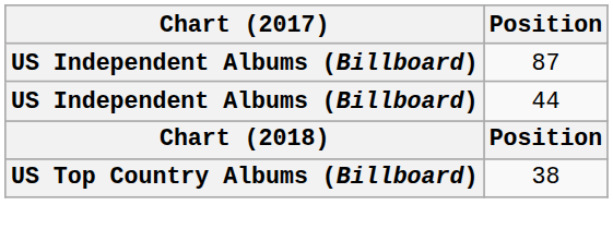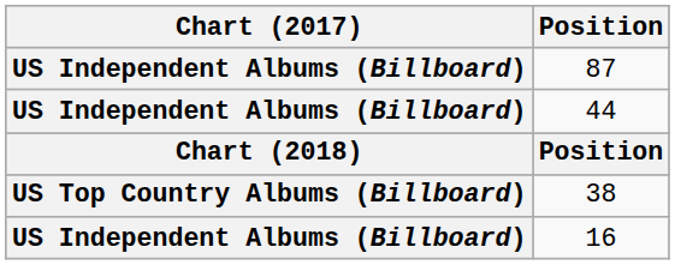 <table class="wikitable plainrowheaders" style="text-align:center">
 <tr>
 <th scope="col">Chart (2017)</th>
 <th scope="col">Position</th>
 </tr>
 <tr>
 <th scope="row">US Independent Albums (<em>Billboard</em>)</th>
 <td>87</td>
 </tr>
 <tr>
 <th scope="row">US Independent Albums (<em>Billboard</em>)</th>
 <td>44</td>
 </tr>
 <tr>
 <th scope="col">Chart (2018)</th>
 <th scope="col">Position</th>
 </tr>
 <tr>
 <th scope="row">US Top Country Albums (<em>Billboard</em>)</th>
 <td>38</td>
 </tr>
+<tr>
+<th scope="row">US Independent Albums (<em>Billboard</em>)</th>
+<td>16</td>
+</tr>
 </table>
